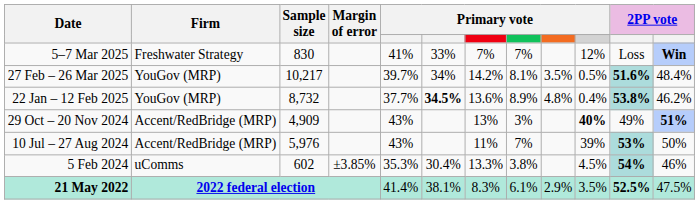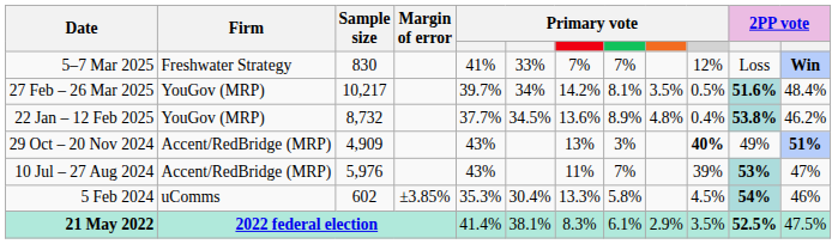 <table class="nowrap wikitable tpl-blanktable" style=text-align:center;font-size:90%>
 <tr>
 <th rowspan=2>Date</th>
 <th rowspan=2>Firm</th>
 <th rowspan=2>Sample<br>size</th>
 <th rowspan=2>Margin<br>of error</th>
 <th colspan=6>Primary vote</th>
 <th colspan=2 class=unsortable style=background:#ebbce3><a href='#'>2PP vote</a></th>
 </tr>
 <tr>
 <th style=background:></th>
 <th style=background:></th>
 <th style="background:#F00011"></th>
 <th style=background:#10C25B></th>
 <th style=background:#f36c21></th>
 <th style=background:lightgray></th>
 <th class="unsortable" style=background:></th>
 <th style=background:></th>
 </tr>
 <tr>
 <td align=right>5–7 Mar 2025</td>
 <td align=left>Freshwater Strategy</td>
 <td>830</td>
 <td></td>
 <td>41%</td>
 <td>33%</td>
 <td>7%</td>
 <td>7%</td>
 <td></td>
 <td>12%</td>
 <td>Loss</td>
 <th style="background:#B6CDFB"><strong>Win</strong></th>
 </tr>
 <tr>
 <td align=right>27 Feb – 26 Mar 2025</td>
 <td align=left>YouGov (MRP)</td>
 <td>10,217</td>
 <td></td>
 <td>39.7%</td>
 <td>34%</td>
 <td>14.2%</td>
 <td>8.1%</td>
 <td>3.5%</td>
 <td>0.5%</td>
 <th style=background:#ACDCDC>51.6%</th>
 <td>48.4%</td>
 </tr>
 <tr>
 <td align=right>22 Jan – 12 Feb 2025</td>
 <td align=left>YouGov (MRP)</td>
 <td>8,732</td>
 <td></td>
 <td>37.7%</td>
-<td><strong>34.5%</strong></td>
+<td>34.5%</td>
 <td>13.6%</td>
 <td>8.9%</td>
 <td>4.8%</td>
 <td>0.4%</td>
 <th style=background:#ACDCDC>53.8%</th>
 <td>46.2%</td>
 </tr>
 <tr>
 <td align=right>29 Oct – 20 Nov 2024</td>
 <td align=left>Accent/RedBridge (MRP)</td>
 <td>4,909</td>
 <td></td>
 <td>43%</td>
 <td></td>
 <td>13%</td>
 <td>3%</td>
 <td></td>
 <td><strong>40%</strong></td>
 <td>49%</td>
 <th style="background:#B6CDFB"><strong>51%</strong></th>
 </tr>
 <tr>
 <td align=right>10 Jul – 27 Aug 2024</td>
 <td align=left>Accent/RedBridge (MRP)</td>
 <td>5,976</td>
 <td></td>
 <td>43%</td>
 <td></td>
 <td>11%</td>
 <td>7%</td>
 <td></td>
 <td>39%</td>
 <th style=background:#ACDCDC><strong>53%</strong></th>
-<td>50%</td>
+<td>47%</td>
 </tr>
 <tr>
 <td align=right>5 Feb 2024</td>
 <td align=left>uComms</td>
 <td>602</td>
 <td>±3.85%</td>
 <td>35.3%</td>
 <td>30.4%</td>
 <td>13.3%</td>
-<td>3.8%</td>
+<td>5.8%</td>
 <td></td>
 <td>4.5%</td>
 <th style=background:#ACDCDC>54%</th>
 <td>46%</td>
 </tr>
 <tr style="background:#b0e9db">
 <td style="text-align:right" data-sort-value="21-May-2022"><strong>21 May 2022</strong></td>
 <td colspan="3" style="text-align:center"><strong><a href='#'>2022 federal election</a></strong></td>
 <td>41.4%</td>
 <td>38.1%</td>
 <td>8.3%</td>
 <td>6.1%</td>
 <td>2.9%</td>
 <td>3.5%</td>
 <td><strong>52.5%</strong></td>
 <td>47.5%</td>
 </tr>
 </table>
